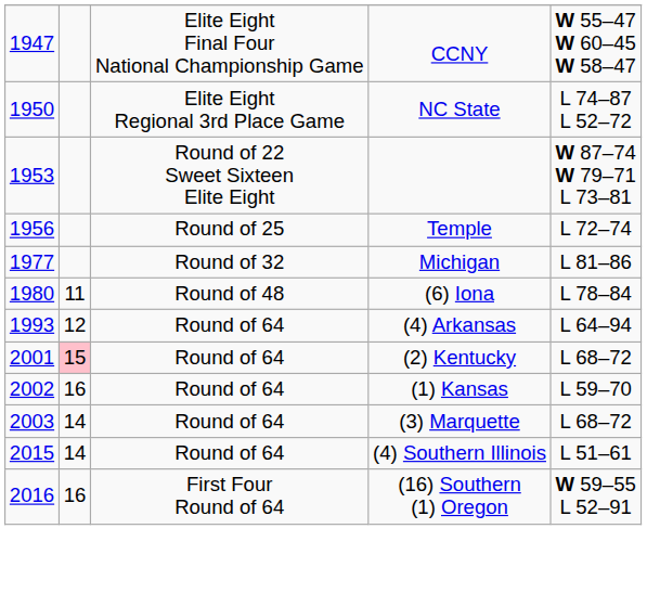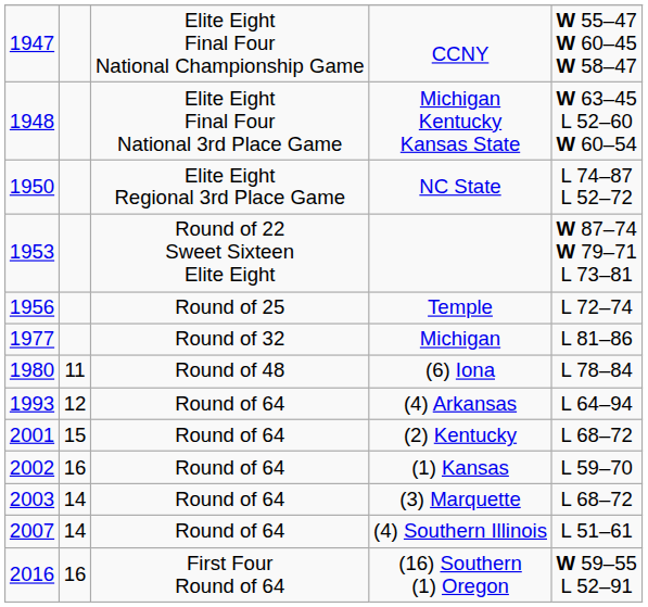 <table class="wikitable" style="text-align:center">
 <tr>
 </tr>
 <tr>
 <td><a href='#'>1947</a></td>
 <td></td>
 <td>Elite Eight<br>Final Four<br>National Championship Game</td>
 <td><br><a href='#'>CCNY</a><br></td>
 <td><strong>W</strong> 55–47<br><strong>W</strong> 60–45<br><strong>W</strong> 58–47</td>
+</tr>
+<tr>
+<td><a href='#'>1948</a></td>
+<td></td>
+<td>Elite Eight<br>Final Four<br>National 3rd Place Game</td>
+<td><a href='#'>Michigan</a><br><a href='#'>Kentucky</a><br><a href='#'>Kansas State</a></td>
+<td><strong>W</strong> 63–45<br>L 52–60<br><strong>W</strong> 60–54</td>
 </tr>
 <tr>
 <td><a href='#'>1950</a></td>
 <td></td>
 <td>Elite Eight<br>Regional 3rd Place Game</td>
 <td><a href='#'>NC State</a><br></td>
 <td>L 74–87<br>L 52–72</td>
 </tr>
 <tr>
 <td><a href='#'>1953</a></td>
 <td></td>
 <td>Round of 22<br>Sweet Sixteen<br>Elite Eight</td>
 <td><br><br></td>
 <td><strong>W</strong> 87–74<br><strong>W</strong> 79–71<br>L 73–81</td>
 </tr>
 <tr>
 <td><a href='#'>1956</a></td>
 <td></td>
 <td>Round of 25</td>
 <td><a href='#'>Temple</a></td>
 <td>L 72–74</td>
 </tr>
 <tr>
 <td><a href='#'>1977</a></td>
 <td></td>
 <td>Round of 32</td>
 <td><a href='#'>Michigan</a></td>
 <td>L 81–86</td>
 </tr>
 <tr>
 <td><a href='#'>1980</a></td>
 <td>11</td>
 <td>Round of 48</td>
 <td>(6) <a href='#'>Iona</a></td>
 <td>L 78–84</td>
 </tr>
 <tr>
 <td><a href='#'>1993</a></td>
 <td>12</td>
 <td>Round of 64</td>
 <td>(4) <a href='#'>Arkansas</a></td>
 <td>L 64–94</td>
 </tr>
 <tr>
 <td><a href='#'>2001</a></td>
-<td style="background: pink;">15</td>
+<td>15</td>
 <td>Round of 64</td>
 <td>(2) <a href='#'>Kentucky</a></td>
 <td>L 68–72</td>
 </tr>
 <tr>
 <td><a href='#'>2002</a></td>
 <td>16</td>
 <td>Round of 64</td>
 <td>(1) <a href='#'>Kansas</a></td>
 <td>L 59–70</td>
 </tr>
 <tr>
 <td><a href='#'>2003</a></td>
 <td>14</td>
 <td>Round of 64</td>
 <td>(3) <a href='#'>Marquette</a></td>
 <td>L 68–72</td>
 </tr>
 <tr>
-<td><a href='#'>2015</a></td>
+<td><a href='#'>2007</a></td>
 <td>14</td>
 <td>Round of 64</td>
 <td>(4) <a href='#'>Southern Illinois</a></td>
 <td>L 51–61</td>
 </tr>
 <tr>
 <td><a href='#'>2016</a></td>
 <td>16</td>
 <td>First Four<br>Round of 64</td>
 <td>(16) <a href='#'>Southern</a><br>(1) <a href='#'>Oregon</a></td>
 <td><strong>W</strong> 59–55<br>L 52–91</td>
 </tr>
 </table>
